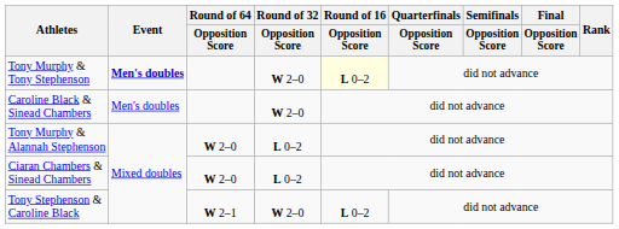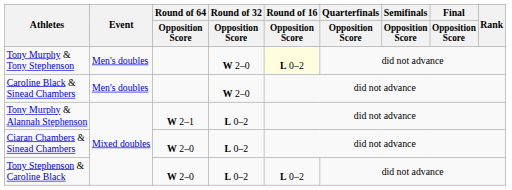 <table class=wikitable style="font-size:90%">
 <tr>
 <th rowspan="2">Athletes</th>
 <th rowspan="2">Event</th>
 <th>Round of 64</th>
 <th>Round of 32</th>
 <th>Round of 16</th>
 <th>Quarterfinals</th>
 <th>Semifinals</th>
 <th>Final</th>
 <th rowspan=2>Rank</th>
 </tr>
 <tr style="font-size:95%">
 <th>Opposition<br>Score</th>
 <th>Opposition<br>Score</th>
 <th>Opposition<br>Score</th>
 <th>Opposition<br>Score</th>
 <th>Opposition<br>Score</th>
 <th>Opposition<br>Score</th>
 </tr>
 <tr align=center>
 <td align=left><a href='#'>Tony Murphy</a> &<br><a href='#'>Tony Stephenson</a></td>
-<td align=left><strong><a href='#'>Men's doubles</a></strong></td>
+<td align=left><a href='#'>Men's doubles</a></td>
 <td></td>
 <td><br><strong>W</strong> 2–0</td>
 <td style="background: lightyellow;"><br><strong>L</strong> 0–2</td>
 <td colspan=4>did not advance</td>
 </tr>
 <tr align=center>
 <td align=left><a href='#'>Caroline Black</a> &<br><a href='#'>Sinead Chambers</a></td>
 <td align=left><a href='#'>Men's doubles</a></td>
 <td></td>
 <td><br><strong>W</strong> 2–0</td>
 <td colspan=5>did not advance</td>
 </tr>
 <tr align=center>
 <td align=left><a href='#'>Tony Murphy</a> &<br><a href='#'>Alannah Stephenson</a></td>
 <td align=left rowspan="3"><a href='#'>Mixed doubles</a></td>
-<td><br><strong>W</strong> 2–0</td>
+<td><br><strong>W</strong> 2–1</td>
 <td><br><strong>L</strong> 0–2</td>
 <td colspan=5>did not advance</td>
 </tr>
 <tr align=center>
 <td align=left><a href='#'>Ciaran Chambers</a> &<br><a href='#'>Sinead Chambers</a></td>
 <td><br><strong>W</strong> 2–0</td>
 <td><br><strong>L</strong> 0–2</td>
 <td colspan=5>did not advance</td>
 </tr>
 <tr align=center>
 <td align=left><a href='#'>Tony Stephenson</a> &<br><a href='#'>Caroline Black</a></td>
-<td><br><strong>W</strong> 2–1</td>
 <td><br><strong>W</strong> 2–0</td>
+<td><br><strong>L</strong> 0–2</td>
 <td><br><strong>L</strong> 0–2</td>
 <td colspan=4>did not advance</td>
 </tr>
 </table>
